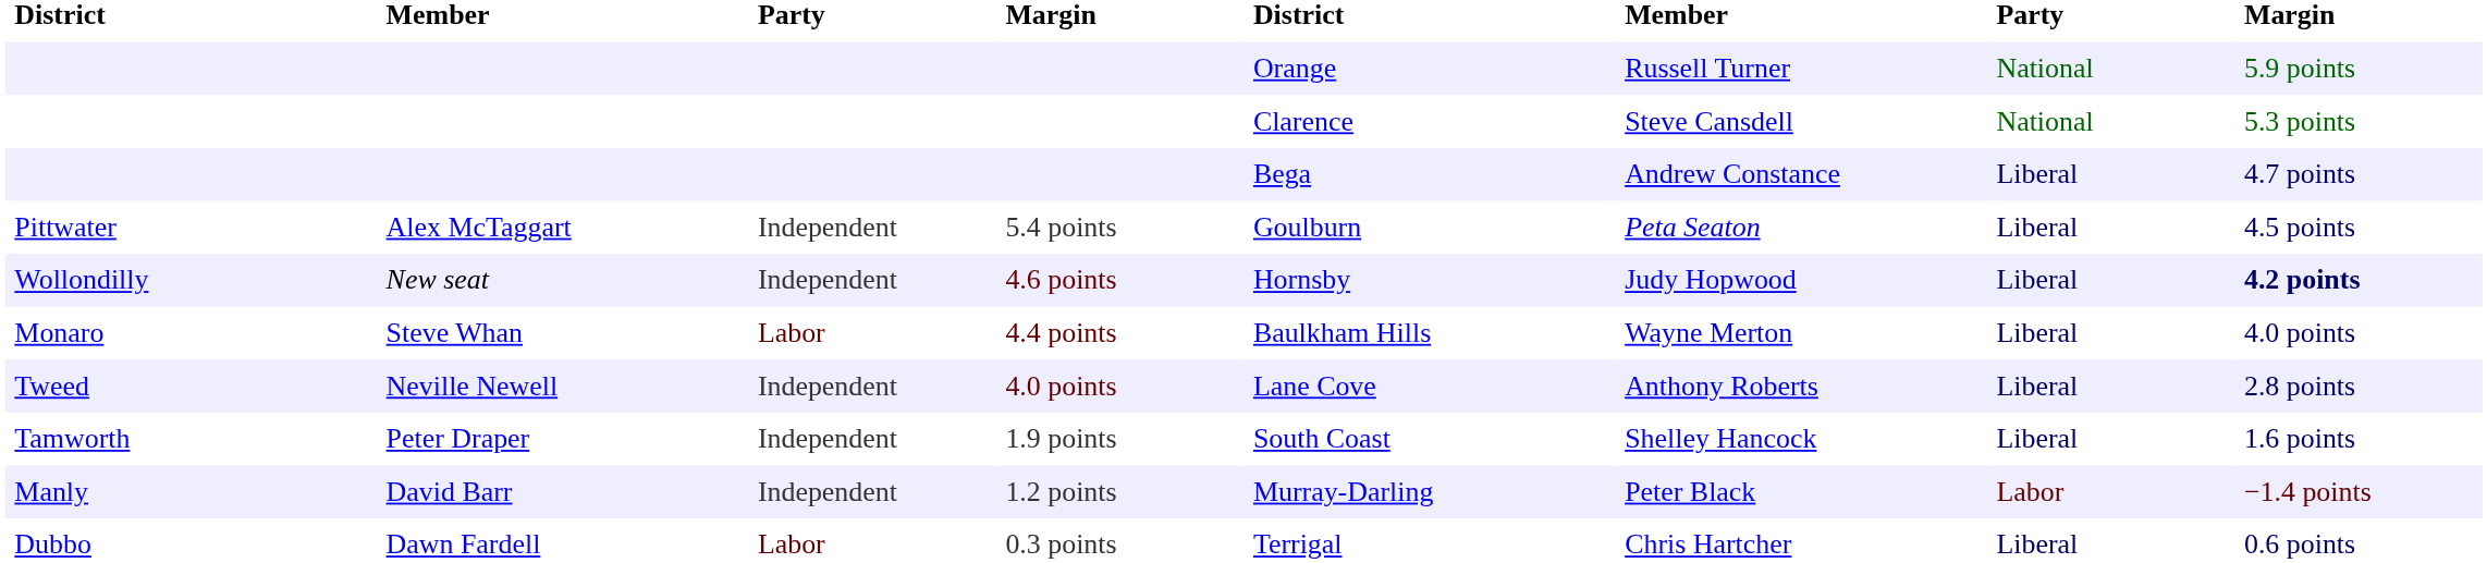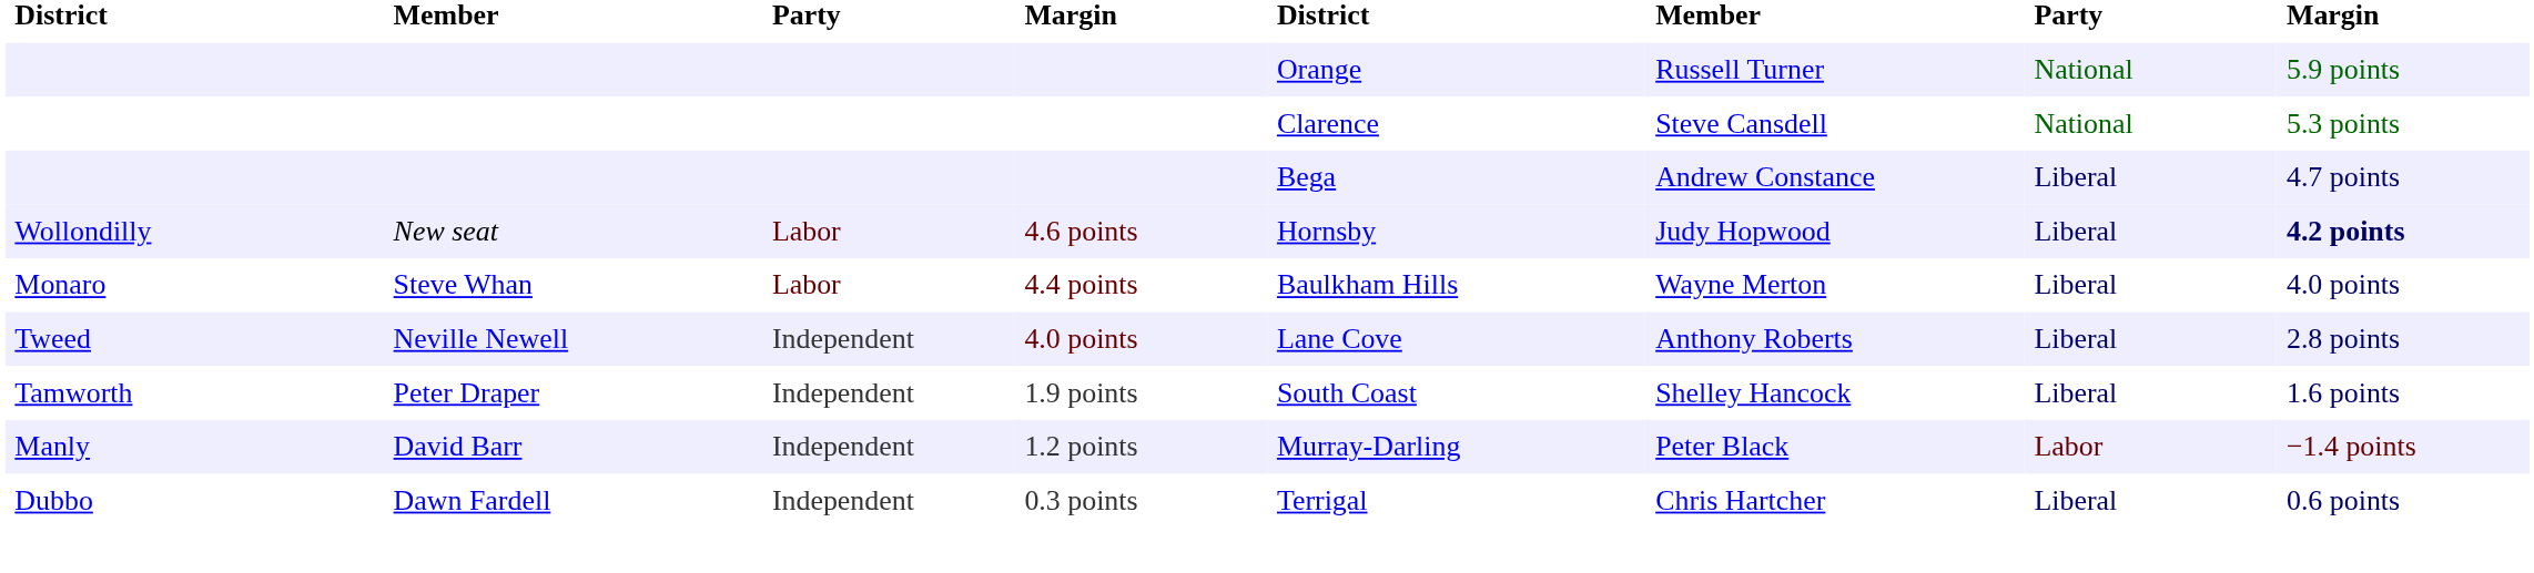 <table class="toccolours" cellpadding="5" cellspacing="0"  style="margin:.4em; font-size:90%; width:100%;">
 <tr>
 <th style="text-align:left; width:15%;">District</th>
 <th style="text-align:left; width:15%;">Member</th>
 <th style="text-align:left; width:10%;">Party</th>
 <th style="text-align:left; width:10%;">Margin</th>
 <th style="text-align:left; width:15%;">District</th>
 <th style="text-align:left; width:15%;">Member</th>
 <th style="text-align:left; width:10%;">Party</th>
 <th style="text-align:left; width:10%;">Margin</th>
 </tr>
 <tr style="background:#eef;">
 <td></td>
 <td></td>
 <td></td>
 <td></td>
 <td style="text-align:left;"><a href='#'>Orange</a></td>
 <td style="text-align:left;"><a href='#'>Russell Turner</a></td>
 <td style="text-align:left; color:#060;">National</td>
 <td style="text-align:left; font-size:100%; color:#060;">5.9 points</td>
 </tr>
 <tr>
 <td></td>
 <td></td>
 <td></td>
 <td></td>
 <td style="text-align:left;"><a href='#'>Clarence</a></td>
 <td style="text-align:left;"><a href='#'>Steve Cansdell</a></td>
 <td style="text-align:left; color:#060;">National</td>
 <td style="text-align:left; font-size:100%; color:#060;">5.3 points</td>
 </tr>
 <tr style="background:#eef;">
 <td></td>
 <td></td>
 <td></td>
 <td></td>
 <td style="text-align:left;"><a href='#'>Bega</a></td>
 <td style="text-align:left;"><a href='#'>Andrew Constance</a></td>
 <td style="text-align:left; color:#006;">Liberal</td>
 <td style="text-align:left; font-size:100%; color:#006;">4.7 points</td>
 </tr>
-<tr>
-<td style="text-align:left;"><a href='#'>Pittwater</a></td>
-<td style="text-align:left;"><a href='#'>Alex McTaggart</a></td>
-<td style="text-align:left; color:#333;">Independent</td>
-<td style="text-align:left; font-size:100%; color:#333;">5.4 points</td>
-<td style="text-align:left;"><a href='#'>Goulburn</a></td>
-<td style="text-align:left;"><em><a href='#'>Peta Seaton</a></em></td>
-<td style="text-align:left; color:#006;">Liberal</td>
-<td style="text-align:left; font-size:100%; color:#006;">4.5 points</td>
-</tr>
 <tr style="background:#eef;">
 <td style="text-align:left;"><a href='#'>Wollondilly</a></td>
 <td style="text-align:left;"><em>New seat</em></td>
-<td style="text-align:left; color:#333;">Independent</td>
+<td style="text-align:left; color:#600;">Labor</td>
 <td style="text-align:left; font-size:100%; color:#600;">4.6 points</td>
 <td style="text-align:left;"><a href='#'>Hornsby</a></td>
 <td style="text-align:left;"><a href='#'>Judy Hopwood</a></td>
 <td style="text-align:left; color:#006;">Liberal</td>
 <td style="text-align:left; font-size:100%; color:#006;"><strong>4.2 points</strong></td>
 </tr>
 <tr>
 <td style="text-align:left;"><a href='#'>Monaro</a></td>
 <td style="text-align:left;"><a href='#'>Steve Whan</a></td>
 <td style="text-align:left; color:#600;">Labor</td>
 <td style="text-align:left; font-size:100%; color:#600;">4.4 points</td>
 <td style="text-align:left;"><a href='#'>Baulkham Hills</a></td>
 <td style="text-align:left;"><a href='#'>Wayne Merton</a></td>
 <td style="text-align:left; color:#006;">Liberal</td>
 <td style="text-align:left; font-size:100%; color:#006;">4.0 points</td>
 </tr>
 <tr style="background:#eef;">
 <td style="text-align:left;"><a href='#'>Tweed</a></td>
 <td style="text-align:left;"><a href='#'>Neville Newell</a></td>
 <td style="text-align:left; color:#333;">Independent</td>
 <td style="text-align:left; font-size:100%; color:#600;">4.0 points</td>
 <td style="text-align:left;"><a href='#'>Lane Cove</a></td>
 <td style="text-align:left;"><a href='#'>Anthony Roberts</a></td>
 <td style="text-align:left; color:#006;">Liberal</td>
 <td style="text-align:left; font-size:100%; color:#006;">2.8 points</td>
 </tr>
 <tr>
 <td style="text-align:left;"><a href='#'>Tamworth</a></td>
 <td style="text-align:left;"><a href='#'>Peter Draper</a></td>
 <td style="text-align:left; color:#333;">Independent</td>
 <td style="text-align:left; font-size:100%; color:#333;">1.9 points</td>
 <td style="text-align:left;"><a href='#'>South Coast</a></td>
 <td style="text-align:left;"><a href='#'>Shelley Hancock</a></td>
 <td style="text-align:left; color:#006;">Liberal</td>
 <td style="text-align:left; font-size:100%; color:#006;">1.6 points</td>
 </tr>
 <tr style="background:#eef;">
 <td style="text-align:left;"><a href='#'>Manly</a></td>
 <td style="text-align:left;"><a href='#'>David Barr</a></td>
 <td style="text-align:left; color:#333;">Independent</td>
 <td style="text-align:left; font-size:100%; color:#333;">1.2 points</td>
 <td style="text-align:left;"><a href='#'>Murray-Darling</a></td>
 <td style="text-align:left;"><a href='#'>Peter Black</a></td>
 <td style="text-align:left; color:#600;">Labor</td>
 <td style="text-align:left; font-size:100%; color:#600;">−1.4 points</td>
 </tr>
 <tr>
 <td style="text-align:left;"><a href='#'>Dubbo</a></td>
 <td style="text-align:left;"><a href='#'>Dawn Fardell</a></td>
-<td style="text-align:left; color:#600;">Labor</td>
+<td style="text-align:left; color:#333;">Independent</td>
 <td style="text-align:left; font-size:100%; color:#333;">0.3 points</td>
 <td style="text-align:left;"><a href='#'>Terrigal</a></td>
 <td style="text-align:left;"><a href='#'>Chris Hartcher</a></td>
 <td style="text-align:left; color:#006;">Liberal</td>
 <td style="text-align:left; font-size:100%; color:#006;">0.6 points</td>
 </tr>
 </table>
